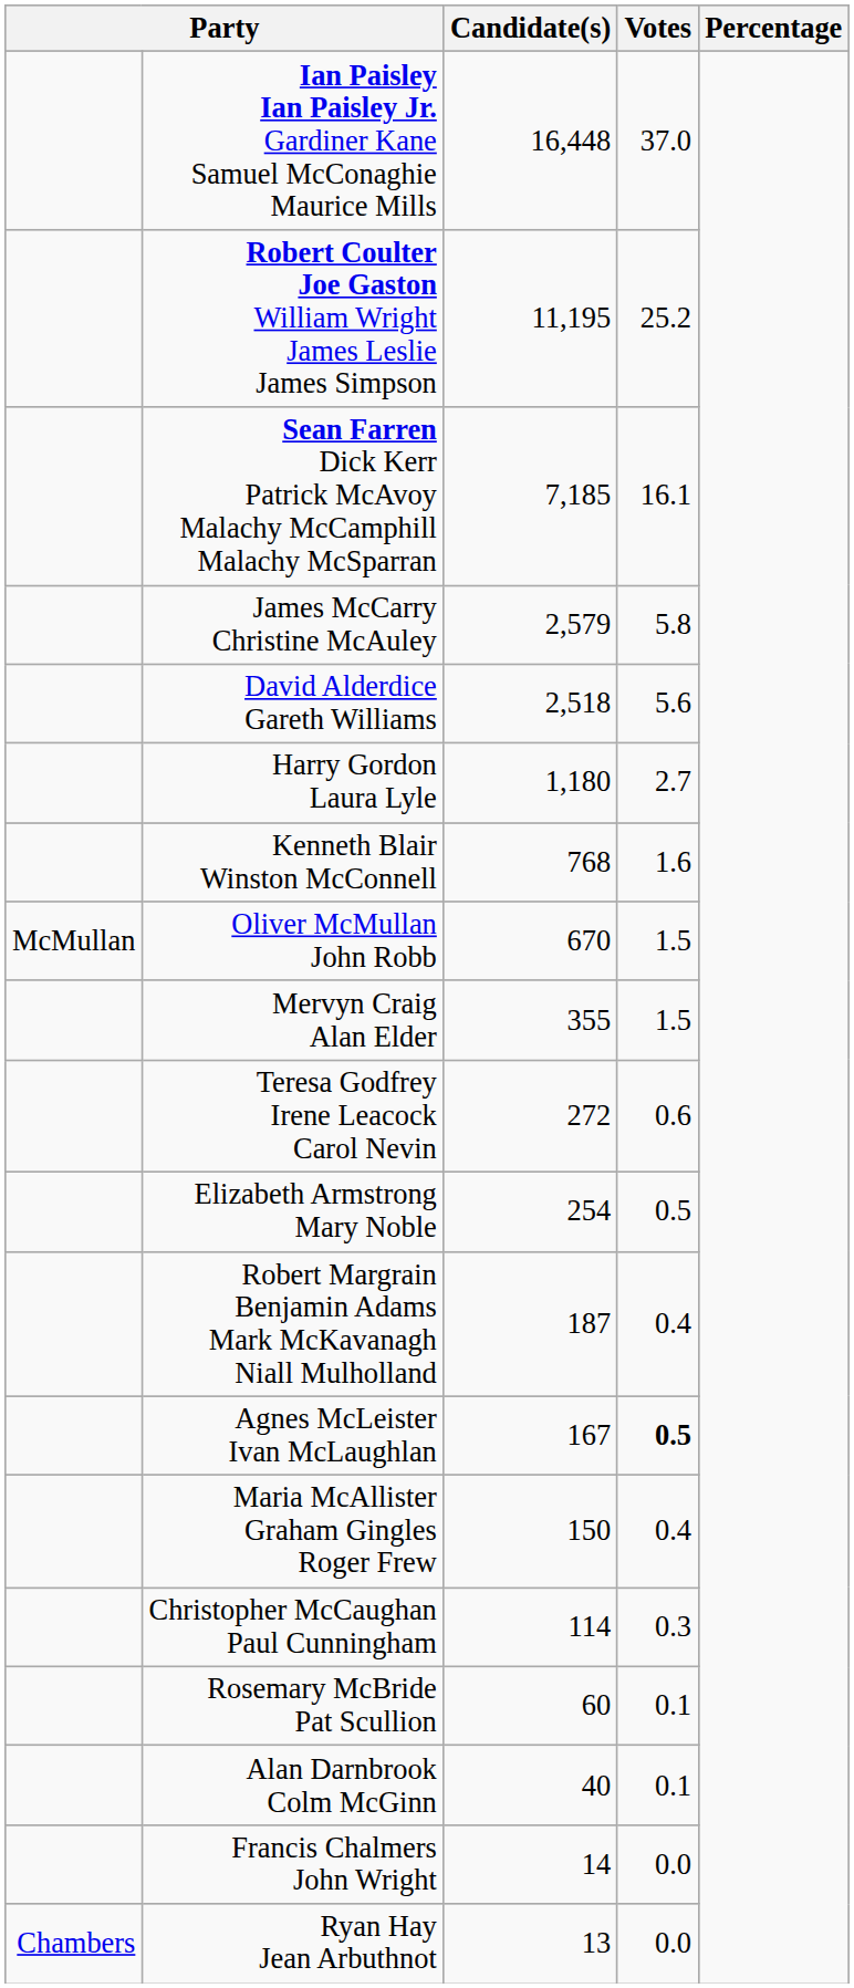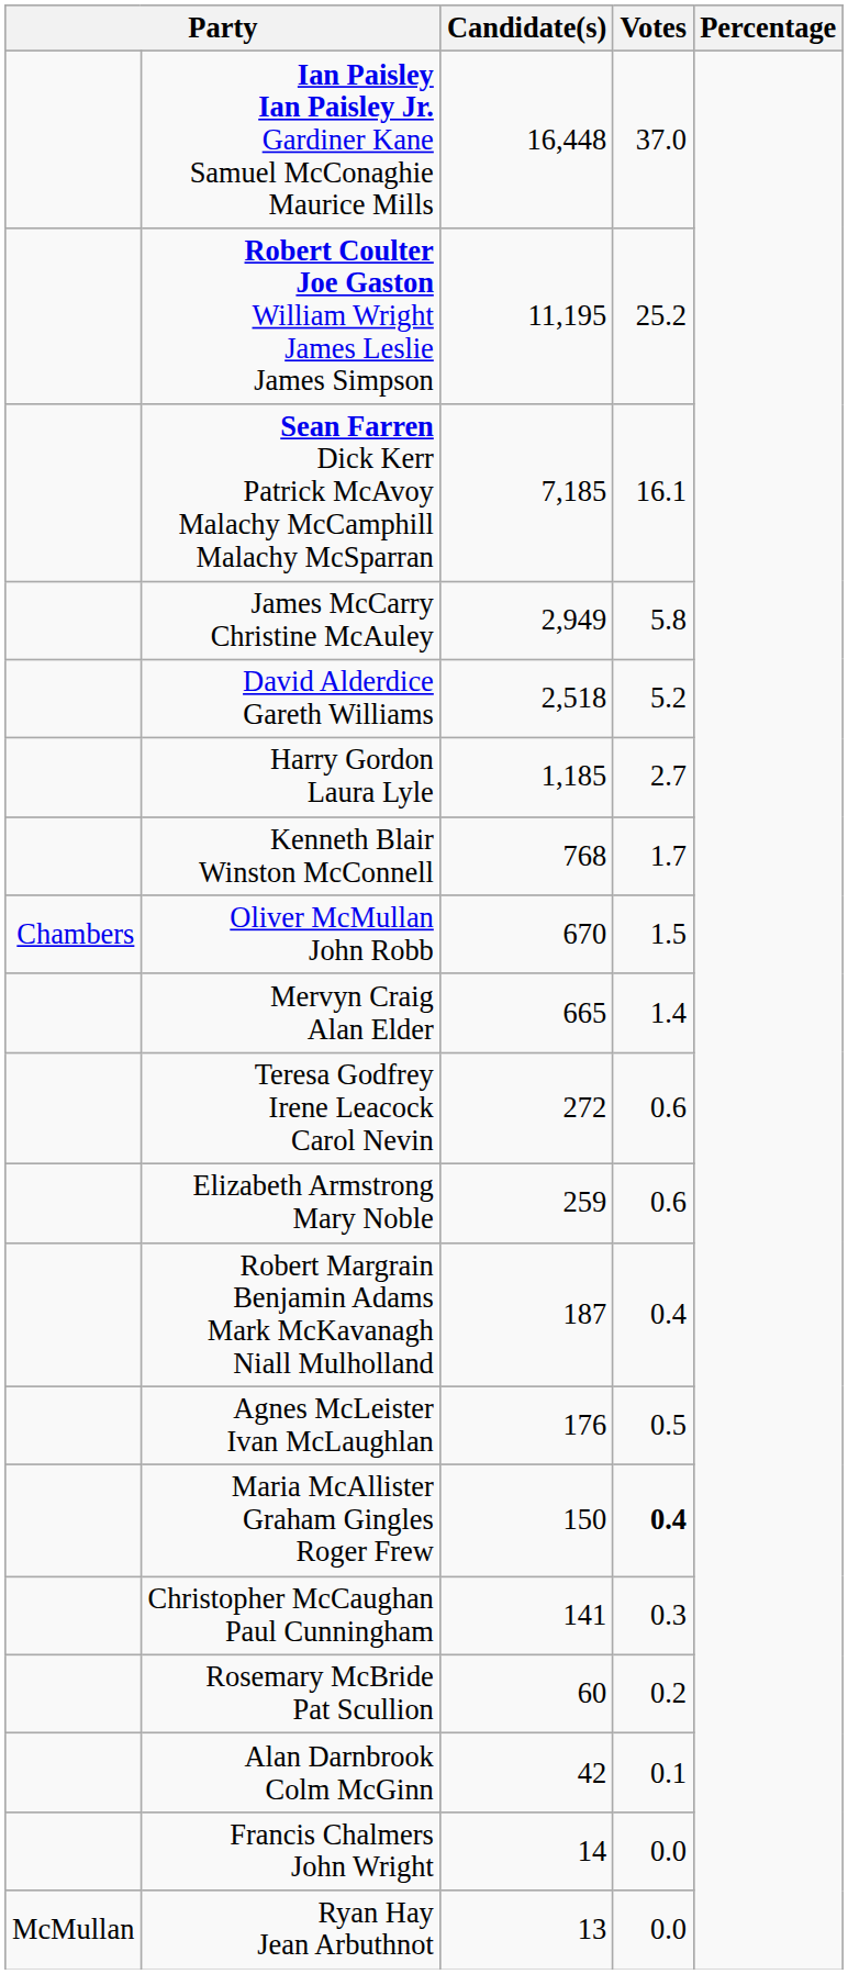 <table class="wikitable" style="text-align:right;">
 <tr>
 <th colspan="2">Party</th>
 <th>Candidate(s)</th>
 <th>Votes</th>
 <th>Percentage</th>
 </tr>
 <tr>
 <td></td>
 <td><strong><a href='#'>Ian Paisley</a></strong><br><strong><a href='#'>Ian Paisley Jr.</a></strong><br><a href='#'>Gardiner Kane</a><br>Samuel McConaghie<br>Maurice Mills</td>
 <td>16,448</td>
 <td>37.0</td>
 </tr>
 <tr>
 <td></td>
 <td><strong><a href='#'>Robert Coulter</a></strong><br><strong><a href='#'>Joe Gaston</a></strong><br><a href='#'>William Wright</a><br><a href='#'>James Leslie</a><br>James Simpson</td>
 <td>11,195</td>
 <td>25.2</td>
 </tr>
 <tr>
 <td></td>
 <td><strong><a href='#'>Sean Farren</a></strong><br>Dick Kerr<br>Patrick McAvoy<br>Malachy McCamphill<br>Malachy McSparran</td>
 <td>7,185</td>
 <td>16.1</td>
 </tr>
 <tr>
 <td></td>
 <td>James McCarry<br>Christine McAuley</td>
-<td>2,579</td>
+<td>2,949</td>
 <td>5.8</td>
 </tr>
 <tr>
 <td></td>
 <td><a href='#'>David Alderdice</a><br>Gareth Williams</td>
 <td>2,518</td>
-<td>5.6</td>
+<td>5.2</td>
 </tr>
 <tr>
 <td></td>
 <td>Harry Gordon<br>Laura Lyle</td>
-<td>1,180</td>
+<td>1,185</td>
 <td>2.7</td>
 </tr>
 <tr>
 <td></td>
 <td>Kenneth Blair<br>Winston McConnell</td>
 <td>768</td>
-<td>1.6</td>
+<td>1.7</td>
 </tr>
 <tr>
-<td> McMullan</td>
+<td> <a href='#'>Chambers</a></td>
 <td><a href='#'>Oliver McMullan</a><br>John Robb</td>
 <td>670</td>
 <td>1.5</td>
 </tr>
 <tr>
 <td></td>
 <td>Mervyn Craig<br>Alan Elder</td>
-<td>355</td>
-<td>1.5</td>
+<td>665</td>
+<td>1.4</td>
 </tr>
 <tr>
 <td></td>
 <td>Teresa Godfrey<br>Irene Leacock<br>Carol Nevin</td>
 <td>272</td>
 <td>0.6</td>
 </tr>
 <tr>
 <td></td>
 <td>Elizabeth Armstrong<br>Mary Noble</td>
-<td>254</td>
-<td>0.5</td>
+<td>259</td>
+<td>0.6</td>
 </tr>
 <tr>
 <td></td>
 <td>Robert Margrain<br>Benjamin Adams<br>Mark McKavanagh<br>Niall Mulholland</td>
 <td>187</td>
 <td>0.4</td>
 </tr>
 <tr>
 <td></td>
 <td>Agnes McLeister<br>Ivan McLaughlan</td>
-<td>167</td>
-<td><strong>0.5</strong></td>
+<td>176</td>
+<td>0.5</td>
 </tr>
 <tr>
 <td></td>
 <td>Maria McAllister<br>Graham Gingles<br>Roger Frew</td>
 <td>150</td>
-<td>0.4</td>
+<td><strong>0.4</strong></td>
 </tr>
 <tr>
 <td></td>
 <td>Christopher McCaughan<br>Paul Cunningham</td>
-<td>114</td>
+<td>141</td>
 <td>0.3</td>
 </tr>
 <tr>
 <td></td>
 <td>Rosemary McBride<br>Pat Scullion</td>
 <td>60</td>
-<td>0.1</td>
+<td>0.2</td>
 </tr>
 <tr>
 <td></td>
 <td>Alan Darnbrook<br>Colm McGinn</td>
-<td>40</td>
+<td>42</td>
 <td>0.1</td>
 </tr>
 <tr>
 <td></td>
 <td>Francis Chalmers<br>John Wright</td>
 <td>14</td>
 <td>0.0</td>
 </tr>
 <tr>
-<td> <a href='#'>Chambers</a></td>
+<td> McMullan</td>
 <td>Ryan Hay<br>Jean Arbuthnot</td>
 <td>13</td>
 <td>0.0</td>
 </tr>
 </table>
